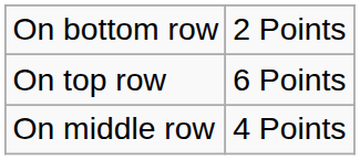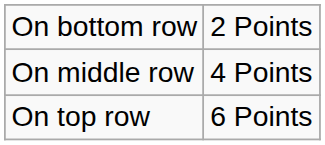 <table class="wikitable">
 <tr>
 <td>On bottom row</td>
 <td>2 Points</td>
 </tr>
 <tr>
+<td>On middle row</td>
+<td>4 Points</td>
+</tr>
+<tr>
 <td>On top row</td>
 <td>6 Points</td>
 </tr>
-<tr>
-<td>On middle row</td>
-<td>4 Points</td>
-</tr>
 </table>
